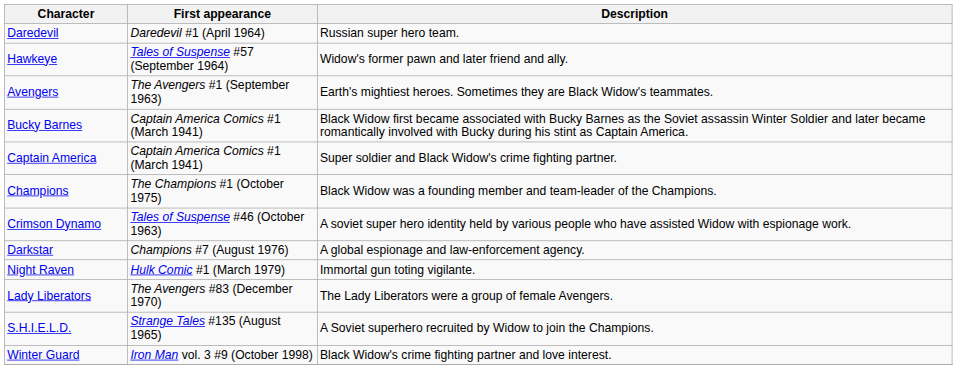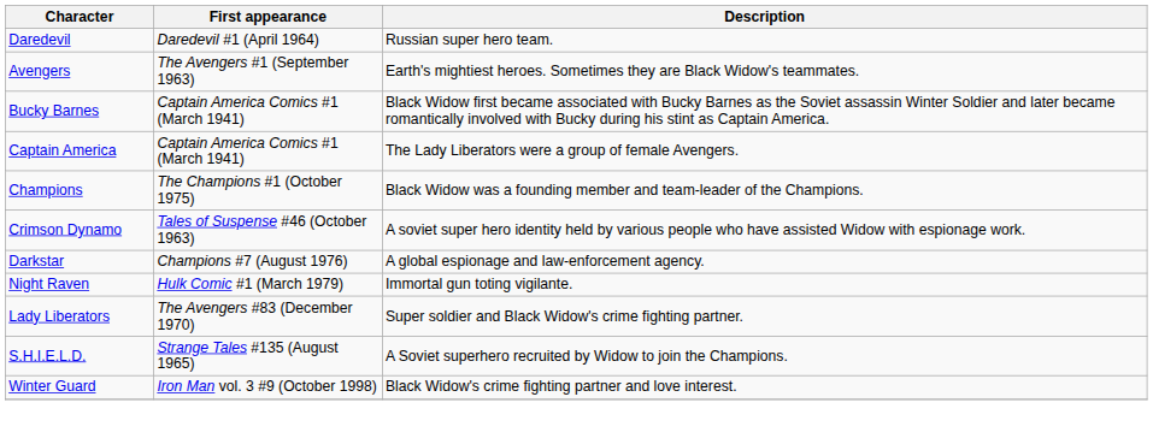 <table class="wikitable">
 <tr>
 <th width="13%">Character</th>
 <th width="20%">First appearance</th>
 <th width="67%">Description</th>
 </tr>
 <tr>
 <td><a href='#'>Daredevil</a></td>
 <td><em>Daredevil</em> #1 (April 1964)</td>
 <td>Russian super hero team.</td>
-</tr>
-<tr>
-<td><a href='#'>Hawkeye</a></td>
-<td><em><a href='#'>Tales of Suspense</a></em> #57 (September 1964)</td>
-<td>Widow's former pawn and later friend and ally.</td>
 </tr>
 <tr>
 <td><a href='#'>Avengers</a></td>
 <td><em>The Avengers</em> #1 (September 1963)</td>
 <td>Earth's mightiest heroes. Sometimes they are Black Widow's teammates.</td>
 </tr>
 <tr>
 <td><a href='#'>Bucky Barnes</a></td>
 <td><em>Captain America Comics</em> #1 (March 1941)</td>
 <td>Black Widow first became associated with Bucky Barnes as the Soviet assassin Winter Soldier and later became romantically involved with Bucky during his stint as Captain America.</td>
 </tr>
 <tr>
 <td><a href='#'>Captain America</a></td>
 <td><em>Captain America Comics</em> #1 (March 1941)</td>
-<td>Super soldier and Black Widow's crime fighting partner.</td>
+<td>The Lady Liberators were a group of female Avengers.</td>
 </tr>
 <tr>
 <td><a href='#'>Champions</a></td>
 <td><em>The Champions</em> #1 (October 1975)</td>
 <td>Black Widow was a founding member and team-leader of the Champions.</td>
 </tr>
 <tr>
 <td><a href='#'>Crimson Dynamo</a></td>
 <td><em><a href='#'>Tales of Suspense</a></em> #46 (October 1963)</td>
 <td>A soviet super hero identity held by various people who have assisted Widow with espionage work.</td>
 </tr>
 <tr>
 <td><a href='#'>Darkstar</a></td>
 <td><em>Champions</em> #7 (August 1976)</td>
 <td>A global espionage and law-enforcement agency.</td>
 </tr>
 <tr>
 <td><a href='#'>Night Raven</a></td>
 <td><em><a href='#'>Hulk Comic</a></em> #1 (March 1979)</td>
 <td>Immortal gun toting vigilante.</td>
 </tr>
 <tr>
 <td><a href='#'>Lady Liberators</a></td>
 <td><em>The Avengers</em> #83 (December 1970)</td>
-<td>The Lady Liberators were a group of female Avengers.</td>
+<td>Super soldier and Black Widow's crime fighting partner.</td>
 </tr>
 <tr>
 <td><a href='#'>S.H.I.E.L.D.</a></td>
 <td><em><a href='#'>Strange Tales</a></em> #135 (August 1965)</td>
 <td>A Soviet superhero recruited by Widow to join the Champions.</td>
 </tr>
 <tr>
 <td><a href='#'>Winter Guard</a></td>
 <td><em><a href='#'>Iron Man</a></em> vol. 3 #9 (October 1998)</td>
 <td>Black Widow's crime fighting partner and love interest.</td>
 </tr>
 <tr>
 </tr>
 </table>
